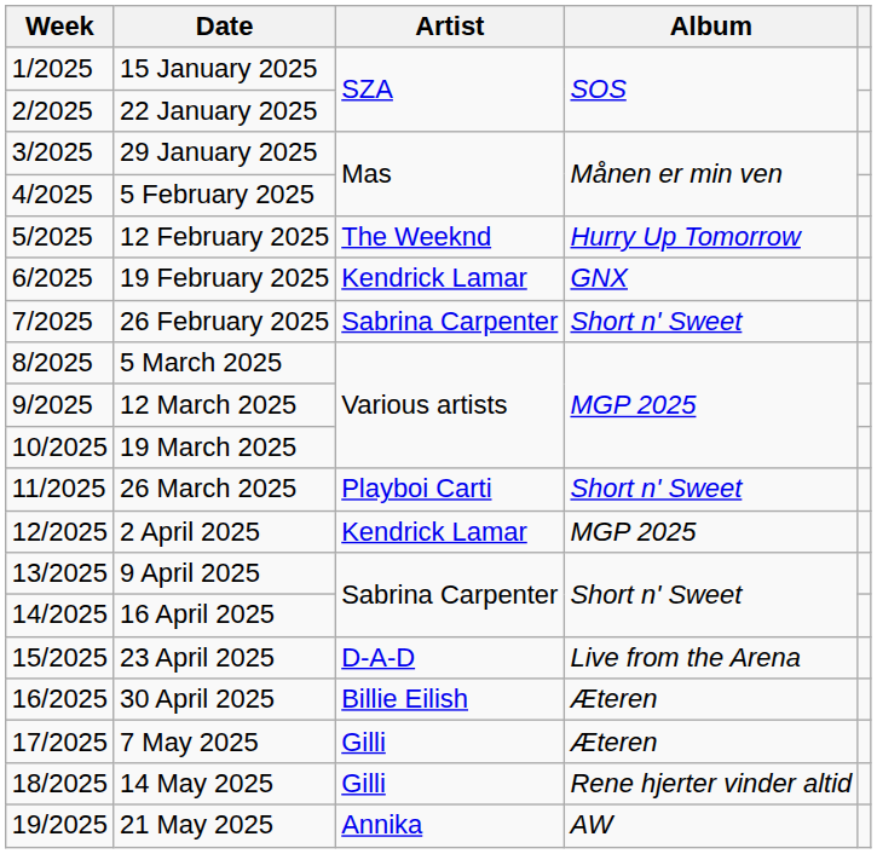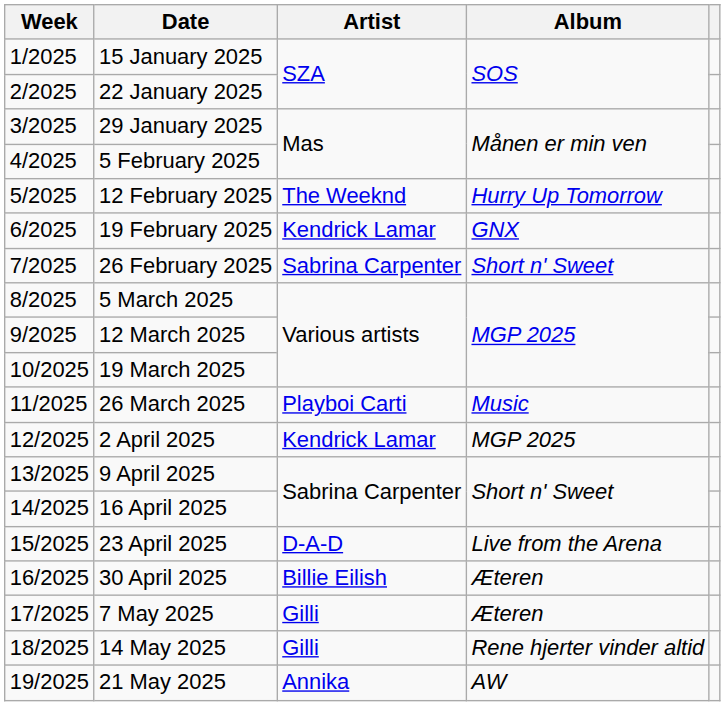 <table class="sortable wikitable">
 <tr>
 <th scope="col">Week</th>
 <th scope="col">Date</th>
 <th scope="col">Artist</th>
 <th scope="col">Album</th>
 <th scope="col"></th>
 </tr>
 <tr>
 <td>1/2025</td>
 <td>15 January 2025</td>
 <td rowspan="2"><a href='#'>SZA</a></td>
 <td rowspan="2"><em><a href='#'>SOS</a></em></td>
 <td></td>
 </tr>
 <tr>
 <td>2/2025</td>
 <td>22 January 2025</td>
 <td></td>
 </tr>
 <tr>
 <td>3/2025</td>
 <td>29 January 2025</td>
 <td rowspan="2">Mas</td>
 <td rowspan="2"><em>Månen er min ven</em></td>
 <td></td>
 </tr>
 <tr>
 <td>4/2025</td>
 <td>5 February 2025</td>
 <td></td>
 </tr>
 <tr>
 <td>5/2025</td>
 <td>12 February 2025</td>
 <td><a href='#'>The Weeknd</a></td>
 <td><em><a href='#'>Hurry Up Tomorrow</a></em></td>
 <td></td>
 </tr>
 <tr>
 <td>6/2025</td>
 <td>19 February 2025</td>
 <td><a href='#'>Kendrick Lamar</a></td>
 <td><em><a href='#'>GNX</a></em></td>
 <td></td>
 </tr>
 <tr>
 <td>7/2025</td>
 <td>26 February 2025</td>
 <td><a href='#'>Sabrina Carpenter</a></td>
 <td><em><a href='#'>Short n' Sweet</a></em></td>
 <td></td>
 </tr>
 <tr>
 <td>8/2025</td>
 <td>5 March 2025</td>
 <td rowspan="3">Various artists</td>
 <td rowspan="3"><em><a href='#'>MGP 2025</a></em></td>
 <td></td>
 </tr>
 <tr>
 <td>9/2025</td>
 <td>12 March 2025</td>
 <td></td>
 </tr>
 <tr>
 <td>10/2025</td>
 <td>19 March 2025</td>
 <td></td>
 </tr>
 <tr>
 <td>11/2025</td>
 <td>26 March 2025</td>
 <td><a href='#'>Playboi Carti</a></td>
-<td><em><a href='#'>Short n' Sweet</a></em></td>
+<td><em><a href='#'>Music</a></em></td>
 <td></td>
 </tr>
 <tr>
 <td>12/2025</td>
 <td>2 April 2025</td>
 <td><a href='#'>Kendrick Lamar</a></td>
 <td><em>MGP 2025</em></td>
 <td></td>
 </tr>
 <tr>
 <td>13/2025</td>
 <td>9 April 2025</td>
 <td rowspan="2">Sabrina Carpenter</td>
 <td rowspan="2"><em>Short n' Sweet</em></td>
 <td></td>
 </tr>
 <tr>
 <td>14/2025</td>
 <td>16 April 2025</td>
 <td></td>
 </tr>
 <tr>
 <td>15/2025</td>
 <td>23 April 2025</td>
 <td><a href='#'>D-A-D</a></td>
 <td><em>Live from the Arena</em></td>
 <td></td>
 </tr>
 <tr>
 <td>16/2025</td>
 <td>30 April 2025</td>
 <td><a href='#'>Billie Eilish</a></td>
 <td><em>Æteren</em></td>
 <td></td>
 </tr>
 <tr>
 <td>17/2025</td>
 <td>7 May 2025</td>
 <td><a href='#'>Gilli</a></td>
 <td><em>Æteren</em></td>
 <td></td>
 </tr>
 <tr>
 <td>18/2025</td>
 <td>14 May 2025</td>
 <td><a href='#'>Gilli</a></td>
 <td><em>Rene hjerter vinder altid</em></td>
 <td></td>
 </tr>
 <tr>
 <td>19/2025</td>
 <td>21 May 2025</td>
 <td><a href='#'>Annika</a></td>
 <td><em>AW</em></td>
 <td></td>
 </tr>
 </table>
